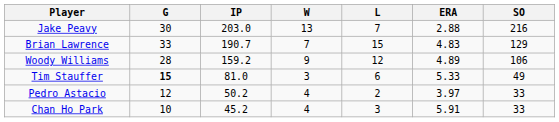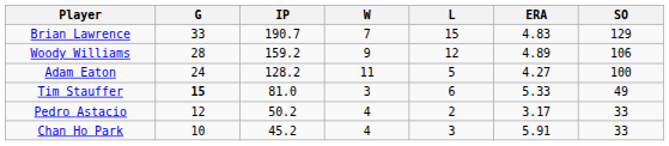 <table class="wikitable sortable">
 <tr>
 <th bgcolor="#DDDDFF" width="16%">Player</th>
 <th bgcolor="#DDDDFF" width="9%">G</th>
 <th bgcolor="#DDDDFF" width="9%">IP</th>
 <th bgcolor="#DDDDFF" width="9%">W</th>
 <th bgcolor="#DDDDFF" width="9%">L</th>
 <th bgcolor="#DDDDFF" width="9%">ERA</th>
 <th bgcolor="#DDDDFF" width="9%">SO</th>
-</tr>
-<tr align=center>
-<td><a href='#'>Jake Peavy</a></td>
-<td>30</td>
-<td>203.0</td>
-<td>13</td>
-<td>7</td>
-<td>2.88</td>
-<td>216</td>
 </tr>
 <tr align=center>
 <td><a href='#'>Brian Lawrence</a></td>
 <td>33</td>
 <td>190.7</td>
 <td>7</td>
 <td>15</td>
 <td>4.83</td>
 <td>129</td>
 </tr>
 <tr align=center>
 <td><a href='#'>Woody Williams</a></td>
 <td>28</td>
 <td>159.2</td>
 <td>9</td>
 <td>12</td>
 <td>4.89</td>
 <td>106</td>
 </tr>
 <tr align=center>
+<td><a href='#'>Adam Eaton</a></td>
+<td>24</td>
+<td>128.2</td>
+<td>11</td>
+<td>5</td>
+<td>4.27</td>
+<td>100</td>
+</tr>
+<tr align=center>
 <td><a href='#'>Tim Stauffer</a></td>
 <td><strong>15</strong></td>
 <td>81.0</td>
 <td>3</td>
 <td>6</td>
 <td>5.33</td>
 <td>49</td>
 </tr>
 <tr align=center>
 <td><a href='#'>Pedro Astacio</a></td>
 <td>12</td>
 <td>50.2</td>
 <td>4</td>
 <td>2</td>
-<td>3.97</td>
+<td>3.17</td>
 <td>33</td>
 </tr>
 <tr align=center>
 <td><a href='#'>Chan Ho Park</a></td>
 <td>10</td>
 <td>45.2</td>
 <td>4</td>
 <td>3</td>
 <td>5.91</td>
 <td>33</td>
 </tr>
 </table>
